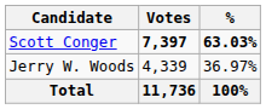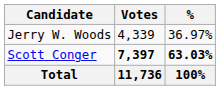 <table class="wikitable">
 <tr>
 <th>Candidate</th>
 <th>Votes</th>
 <th>%</th>
 </tr>
 <tr>
+<td>Jerry W. Woods</td>
+<td>4,339</td>
+<td>36.97%</td>
+</tr>
+<tr>
 <td><a href='#'>Scott Conger</a></td>
 <td><strong>7,397</strong></td>
 <td><strong>63.03%</strong></td>
-</tr>
-<tr>
-<td>Jerry W. Woods</td>
-<td>4,339</td>
-<td>36.97%</td>
 </tr>
 <tr>
 <th>Total</th>
 <th><strong>11,736</strong></th>
 <th>100%</th>
 </tr>
 </table>
